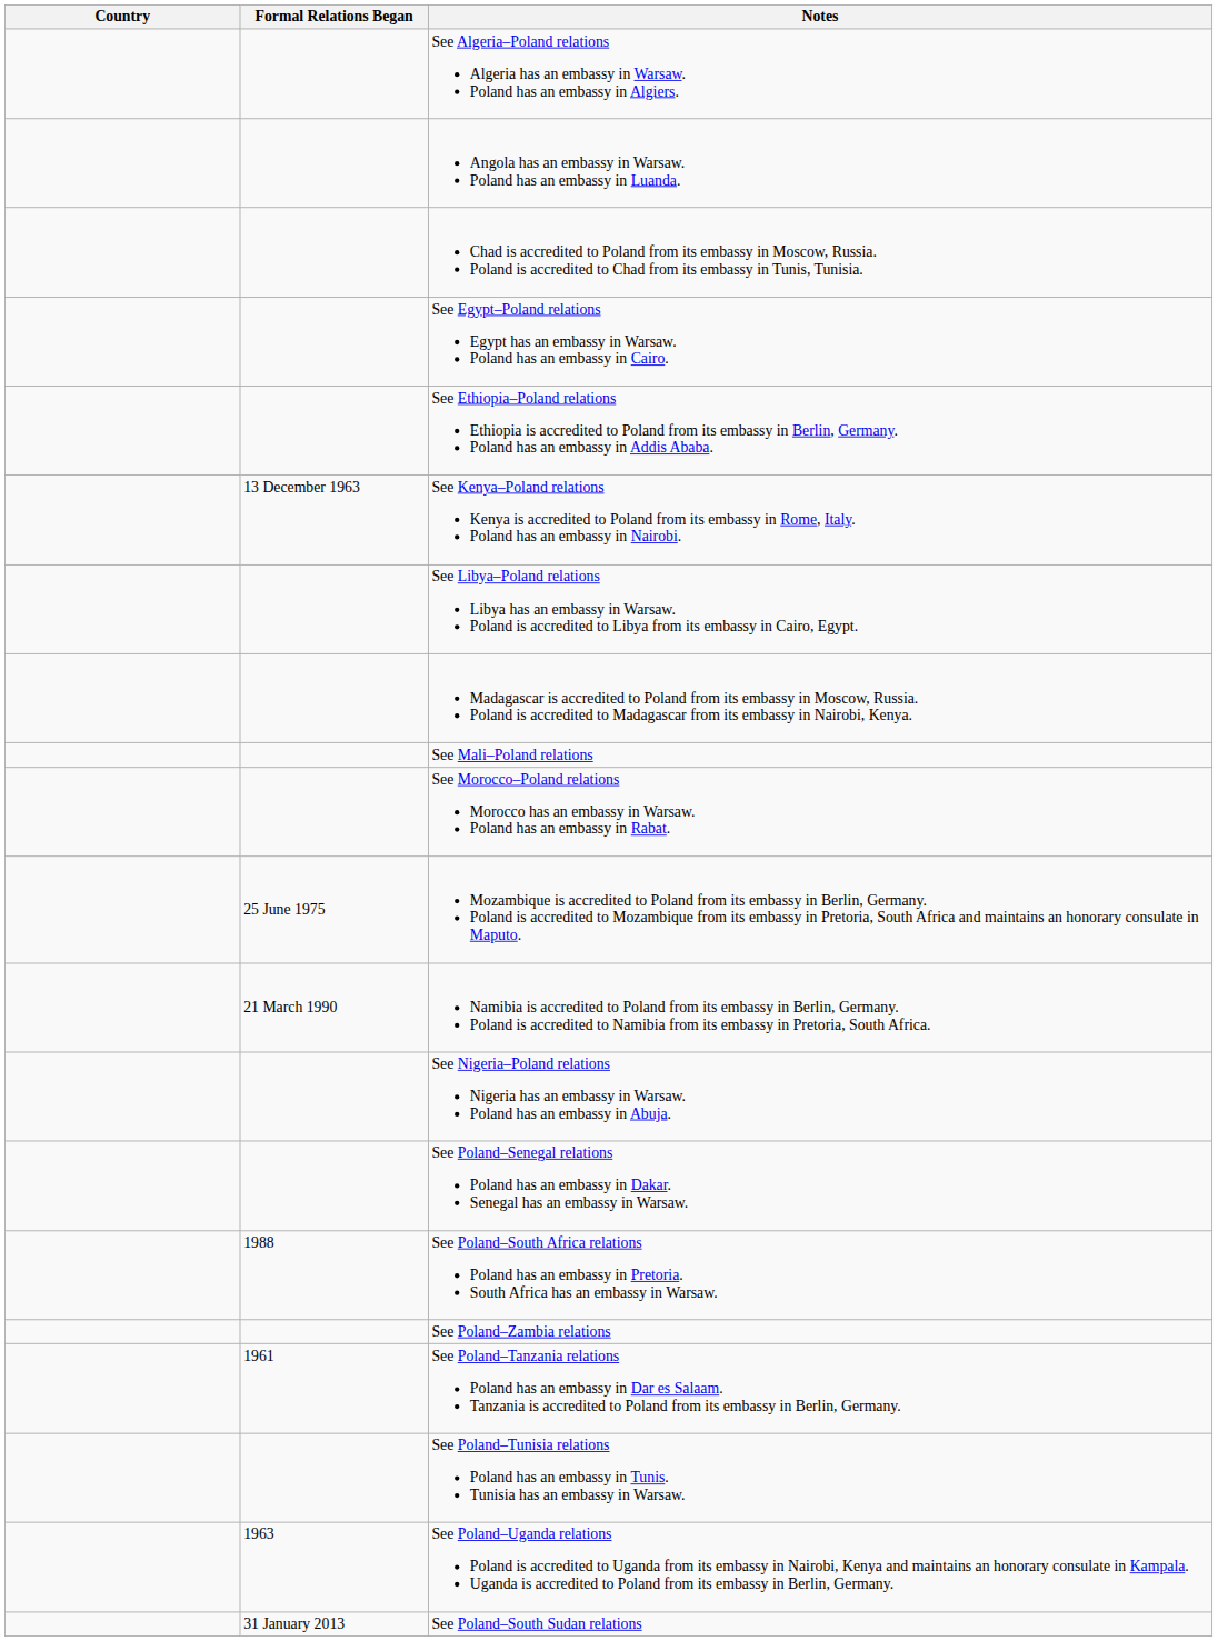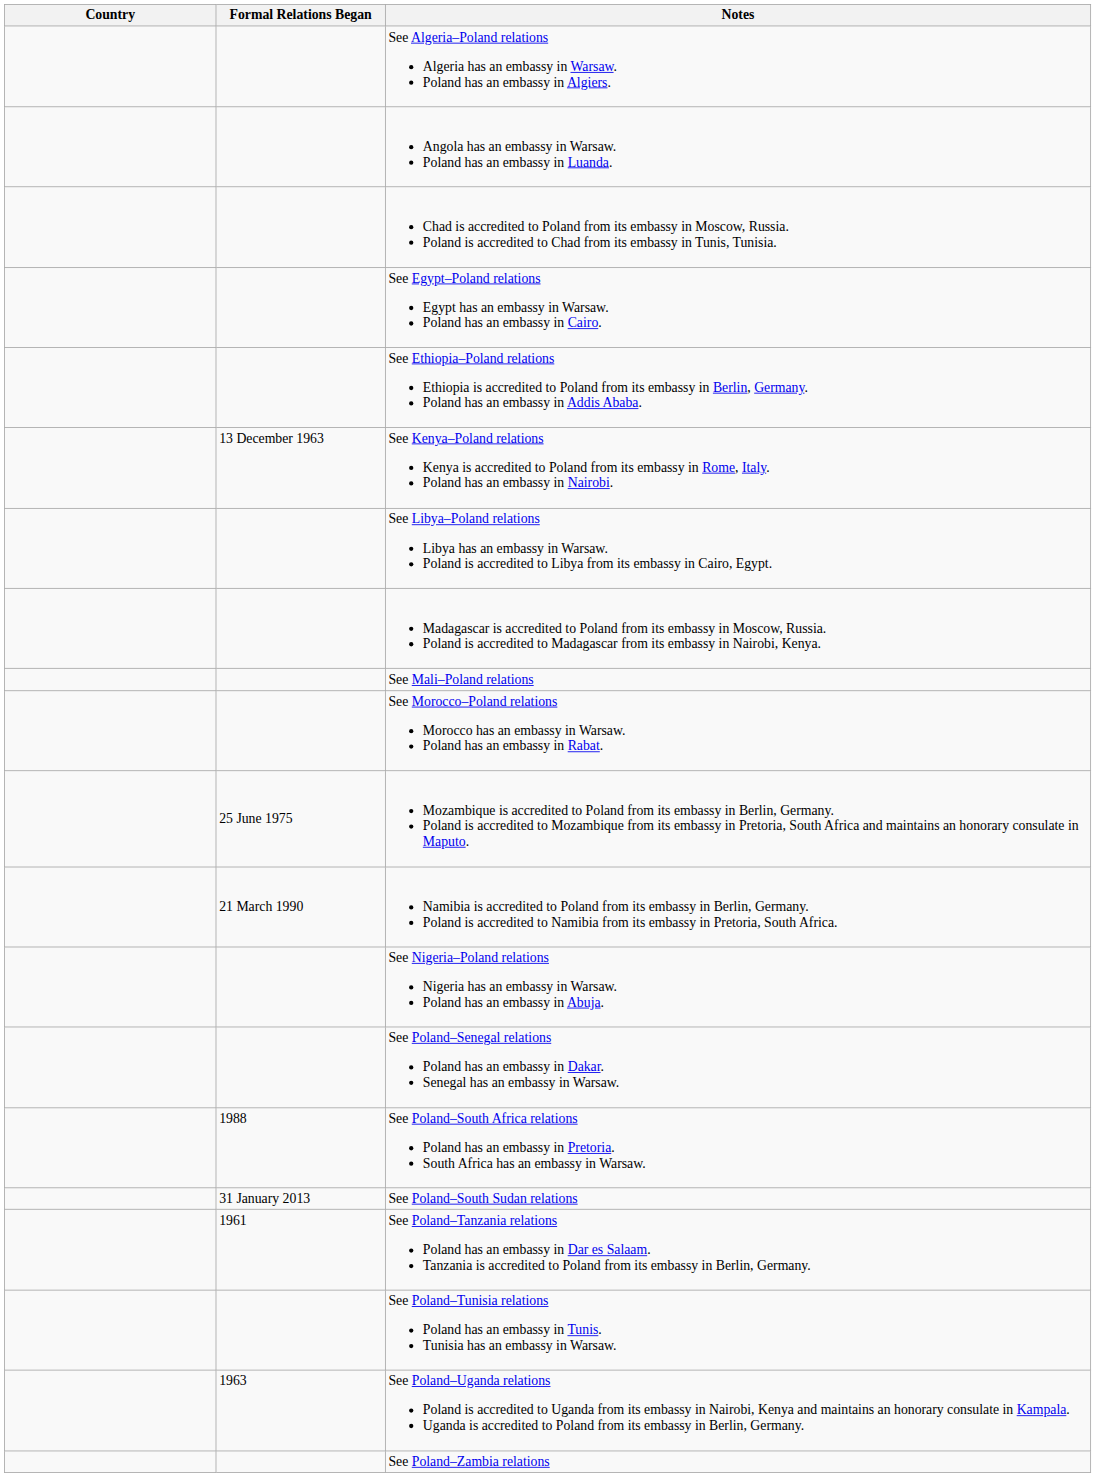 <table class="wikitable sortable" style="width:100%; margin:auto;">
 <tr g>
 <th style="width:15%;">Country</th>
 <th style="width:12%;">Formal Relations Began</th>
 <th style="width:50%;">Notes</th>
 </tr>
 <tr valign="top">
 <td></td>
 <td></td>
 <td>See <a href='#'>Algeria–Poland relations</a><br><ul><li>Algeria has an embassy in <a href='#'>Warsaw</a>.</li><li>Poland has an embassy in <a href='#'>Algiers</a>.</li></ul></td>
 </tr>
 <tr valign="top">
 <td></td>
 <td></td>
 <td><br><ul><li>Angola has an embassy in Warsaw.</li><li>Poland has an embassy in <a href='#'>Luanda</a>.</li></ul></td>
 </tr>
 <tr valign="top">
 <td></td>
 <td></td>
 <td><br><ul><li>Chad is accredited to Poland from its embassy in Moscow, Russia.</li><li>Poland is accredited to Chad from its embassy in Tunis, Tunisia.</li></ul></td>
 </tr>
 <tr valign="top">
 <td></td>
 <td></td>
 <td>See <a href='#'>Egypt–Poland relations</a><br><ul><li>Egypt has an embassy in Warsaw.</li><li>Poland has an embassy in <a href='#'>Cairo</a>.</li></ul></td>
 </tr>
 <tr valign="top">
 <td></td>
 <td></td>
 <td>See <a href='#'>Ethiopia–Poland relations</a><br><ul><li>Ethiopia is accredited to Poland from its embassy in <a href='#'>Berlin</a>, <a href='#'>Germany</a>.</li><li>Poland has an embassy in <a href='#'>Addis Ababa</a>.</li></ul></td>
 </tr>
 <tr valign="top">
 <td></td>
 <td>13 December 1963</td>
 <td>See <a href='#'>Kenya–Poland relations</a><br><ul><li>Kenya is accredited to Poland from its embassy in <a href='#'>Rome</a>, <a href='#'>Italy</a>.</li><li>Poland has an embassy in <a href='#'>Nairobi</a>.</li></ul></td>
 </tr>
 <tr valign="top">
 <td></td>
 <td></td>
 <td>See <a href='#'>Libya–Poland relations</a><br><ul><li>Libya has an embassy in Warsaw.</li><li>Poland is accredited to Libya from its embassy in Cairo, Egypt.</li></ul></td>
 </tr>
 <tr valign="top">
 <td></td>
 <td></td>
 <td><br><ul><li>Madagascar is accredited to Poland from its embassy in Moscow, Russia.</li><li>Poland is accredited to Madagascar from its embassy in Nairobi, Kenya.</li></ul></td>
 </tr>
 <tr valign="top">
 <td></td>
 <td></td>
 <td>See <a href='#'>Mali–Poland relations</a></td>
 </tr>
 <tr valign="top">
 <td></td>
 <td></td>
 <td>See <a href='#'>Morocco–Poland relations</a><br><ul><li>Morocco has an embassy in Warsaw.</li><li>Poland has an embassy in <a href='#'>Rabat</a>.</li></ul></td>
 </tr>
 <tr -valign="top">
 <td></td>
 <td>25 June 1975</td>
 <td><br><ul><li>Mozambique is accredited to Poland from its embassy in Berlin, Germany.</li><li>Poland is accredited to Mozambique from its embassy in Pretoria, South Africa and maintains an honorary consulate in <a href='#'>Maputo</a>.</li></ul></td>
 </tr>
 <tr -valign="top">
 <td></td>
 <td>21 March 1990</td>
 <td><br><ul><li>Namibia is accredited to Poland from its embassy in Berlin, Germany.</li><li>Poland is accredited to Namibia from its embassy in Pretoria, South Africa.</li></ul></td>
 </tr>
 <tr valign="top">
 <td></td>
 <td></td>
 <td>See <a href='#'>Nigeria–Poland relations</a><br><ul><li>Nigeria has an embassy in Warsaw.</li><li>Poland has an embassy in <a href='#'>Abuja</a>.</li></ul></td>
 </tr>
 <tr valign="top">
 <td></td>
 <td></td>
 <td>See <a href='#'>Poland–Senegal relations</a><br><ul><li>Poland has an embassy in <a href='#'>Dakar</a>.</li><li>Senegal has an embassy in Warsaw.</li></ul></td>
 </tr>
 <tr valign="top">
 <td></td>
 <td>1988</td>
 <td>See <a href='#'>Poland–South Africa relations</a><br><ul><li>Poland has an embassy in <a href='#'>Pretoria</a>.</li><li>South Africa has an embassy in Warsaw.</li></ul></td>
 </tr>
 <tr valign="top">
 <td></td>
-<td></td>
-<td>See <a href='#'>Poland–Zambia relations</a></td>
+<td>31 January 2013</td>
+<td>See <a href='#'>Poland–South Sudan relations</a></td>
 </tr>
 <tr valign="top">
 <td></td>
 <td>1961</td>
 <td>See <a href='#'>Poland–Tanzania relations</a><br><ul><li>Poland has an embassy in <a href='#'>Dar es Salaam</a>.</li><li>Tanzania is accredited to Poland from its embassy in Berlin, Germany.</li></ul></td>
 </tr>
 <tr valign="top">
 <td></td>
 <td></td>
 <td>See <a href='#'>Poland–Tunisia relations</a><br><ul><li>Poland has an embassy in <a href='#'>Tunis</a>.</li><li>Tunisia has an embassy in Warsaw.</li></ul></td>
 </tr>
 <tr valign="top">
 <td></td>
 <td>1963</td>
 <td>See <a href='#'>Poland–Uganda relations</a><br><ul><li>Poland is accredited to Uganda from its embassy in Nairobi, Kenya and maintains an honorary consulate in <a href='#'>Kampala</a>.</li><li>Uganda is accredited to Poland from its embassy in Berlin, Germany.</li></ul></td>
 </tr>
 <tr valign="top">
 <td></td>
-<td>31 January 2013</td>
-<td>See <a href='#'>Poland–South Sudan relations</a></td>
+<td></td>
+<td>See <a href='#'>Poland–Zambia relations</a></td>
 </tr>
 </table>
